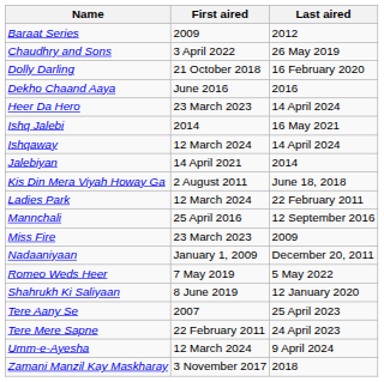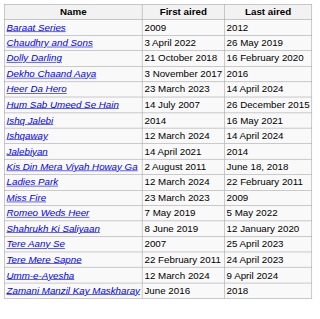 <table class="wikitable">
 <tr>
 <th>Name</th>
 <th>First aired</th>
 <th>Last aired</th>
 </tr>
 <tr>
 <td><em><a href='#'>Baraat Series</a></em></td>
 <td>2009</td>
 <td>2012</td>
 </tr>
 <tr>
 <td><em><a href='#'>Chaudhry and Sons</a></em></td>
 <td>3 April 2022</td>
 <td>26 May 2019</td>
 </tr>
 <tr>
 <td><em><a href='#'>Dolly Darling</a></em></td>
 <td>21 October 2018</td>
 <td>16 February 2020</td>
 </tr>
 <tr>
 <td><em><a href='#'>Dekho Chaand Aaya</a></em></td>
-<td>June 2016</td>
+<td>3 November 2017</td>
 <td>2016</td>
 </tr>
 <tr>
 <td><em><a href='#'>Heer Da Hero</a></em></td>
 <td>23 March 2023</td>
 <td>14 April 2024</td>
+</tr>
+<tr>
+<td><em><a href='#'>Hum Sab Umeed Se Hain</a></em></td>
+<td>14 July 2007</td>
+<td>26 December 2015</td>
 </tr>
 <tr>
 <td><em><a href='#'>Ishq Jalebi</a></em></td>
 <td>2014</td>
 <td>16 May 2021</td>
 </tr>
 <tr>
 <td><em><a href='#'>Ishqaway</a></em></td>
 <td>12 March 2024</td>
 <td>14 April 2024</td>
 </tr>
 <tr>
 <td><em><a href='#'>Jalebiyan</a></em></td>
 <td>14 April 2021</td>
 <td>2014</td>
 </tr>
 <tr>
 <td><em><a href='#'>Kis Din Mera Viyah Howay Ga</a></em></td>
 <td>2 August 2011</td>
 <td>June 18, 2018</td>
 </tr>
 <tr>
 <td><em><a href='#'>Ladies Park</a></em></td>
 <td>12 March 2024</td>
 <td>22 February 2011</td>
 </tr>
 <tr>
-<td><em><a href='#'>Mannchali</a></em></td>
-<td>25 April 2016</td>
-<td>12 September 2016</td>
-</tr>
-<tr>
 <td><em><a href='#'>Miss Fire</a></em></td>
 <td>23 March 2023</td>
 <td>2009</td>
-</tr>
-<tr>
-<td><em><a href='#'>Nadaaniyaan</a></em></td>
-<td>January 1, 2009</td>
-<td>December 20, 2011</td>
 </tr>
 <tr>
 <td><em><a href='#'>Romeo Weds Heer</a></em></td>
 <td>7 May 2019</td>
 <td>5 May 2022</td>
 </tr>
 <tr>
 <td><em><a href='#'>Shahrukh Ki Saliyaan</a></em></td>
 <td>8 June 2019</td>
 <td>12 January 2020</td>
 </tr>
 <tr>
 <td><em><a href='#'>Tere Aany Se</a></em></td>
 <td>2007</td>
 <td>25 April 2023</td>
 </tr>
 <tr>
 <td><em><a href='#'>Tere Mere Sapne</a></em></td>
 <td>22 February 2011</td>
 <td>24 April 2023</td>
 </tr>
 <tr>
 <td><em><a href='#'>Umm-e-Ayesha</a></em></td>
 <td>12 March 2024</td>
 <td>9 April 2024</td>
 </tr>
 <tr>
 <td><em><a href='#'>Zamani Manzil Kay Maskharay</a></em></td>
-<td>3 November 2017</td>
+<td>June 2016</td>
 <td>2018</td>
 </tr>
 </table>
